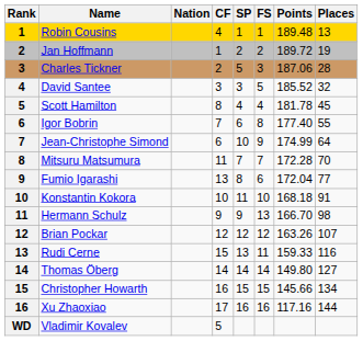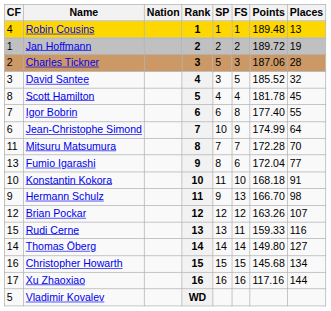 <table class="wikitable">
 <tr>
-<th>Rank</th>
+<th>CF</th>
 <th>Name</th>
 <th>Nation</th>
-<th>CF</th>
+<th>Rank</th>
 <th>SP</th>
 <th>FS</th>
 <th>Points</th>
 <th>Places</th>
 </tr>
 <tr bgcolor="gold">
-<td align="center"><strong>1</strong></td>
+<td>4</td>
 <td><a href='#'>Robin Cousins</a></td>
 <td></td>
-<td>4</td>
+<td align="center"><strong>1</strong></td>
 <td>1</td>
 <td>1</td>
 <td>189.48</td>
 <td>13</td>
 </tr>
 <tr bgcolor="silver">
-<td align="center"><strong>2</strong></td>
+<td>1</td>
 <td><a href='#'>Jan Hoffmann</a></td>
 <td></td>
-<td>1</td>
+<td align="center"><strong>2</strong></td>
 <td>2</td>
 <td>2</td>
 <td>189.72</td>
 <td>19</td>
 </tr>
 <tr bgcolor="cc9966">
-<td align="center"><strong>3</strong></td>
+<td>2</td>
 <td><a href='#'>Charles Tickner</a></td>
 <td></td>
-<td>2</td>
+<td align="center"><strong>3</strong></td>
 <td>5</td>
 <td>3</td>
 <td>187.06</td>
 <td>28</td>
 </tr>
 <tr>
-<th>4</th>
+<td>3</td>
 <td><a href='#'>David Santee</a></td>
 <td></td>
-<td>3</td>
+<th>4</th>
 <td>3</td>
 <td>5</td>
 <td>185.52</td>
 <td>32</td>
 </tr>
 <tr>
-<th>5</th>
+<td>8</td>
 <td><a href='#'>Scott Hamilton</a></td>
 <td></td>
-<td>8</td>
+<th>5</th>
 <td>4</td>
 <td>4</td>
 <td>181.78</td>
 <td>45</td>
 </tr>
 <tr>
-<th>6</th>
+<td>7</td>
 <td><a href='#'>Igor Bobrin</a></td>
 <td></td>
-<td>7</td>
+<th>6</th>
 <td>6</td>
 <td>8</td>
 <td>177.40</td>
 <td>55</td>
 </tr>
 <tr>
-<th>7</th>
+<td>6</td>
 <td><a href='#'>Jean-Christophe Simond</a></td>
 <td></td>
-<td>6</td>
+<th>7</th>
 <td>10</td>
 <td>9</td>
 <td>174.99</td>
 <td>64</td>
 </tr>
 <tr>
-<th>8</th>
+<td>11</td>
 <td><a href='#'>Mitsuru Matsumura</a></td>
 <td></td>
-<td>11</td>
+<th>8</th>
 <td>7</td>
 <td>7</td>
 <td>172.28</td>
 <td>70</td>
 </tr>
 <tr>
-<th>9</th>
+<td>13</td>
 <td><a href='#'>Fumio Igarashi</a></td>
 <td></td>
-<td>13</td>
+<th>9</th>
 <td>8</td>
 <td>6</td>
 <td>172.04</td>
 <td>77</td>
 </tr>
 <tr>
-<th>10</th>
+<td>10</td>
 <td><a href='#'>Konstantin Kokora</a></td>
 <td></td>
-<td>10</td>
+<th>10</th>
 <td>11</td>
 <td>10</td>
 <td>168.18</td>
 <td>91</td>
 </tr>
 <tr>
-<th>11</th>
+<td>9</td>
 <td><a href='#'>Hermann Schulz</a></td>
 <td></td>
-<td>9</td>
+<th>11</th>
 <td>9</td>
 <td>13</td>
 <td>166.70</td>
 <td>98</td>
 </tr>
 <tr>
-<th>12</th>
+<td>12</td>
 <td><a href='#'>Brian Pockar</a></td>
 <td></td>
-<td>12</td>
+<th>12</th>
 <td>12</td>
 <td>12</td>
 <td>163.26</td>
 <td>107</td>
 </tr>
 <tr>
-<th>13</th>
+<td>15</td>
 <td><a href='#'>Rudi Cerne</a></td>
 <td></td>
-<td>15</td>
+<th>13</th>
 <td>13</td>
 <td>11</td>
 <td>159.33</td>
 <td>116</td>
 </tr>
 <tr>
-<th>14</th>
+<td>14</td>
 <td><a href='#'>Thomas Öberg</a></td>
 <td></td>
-<td>14</td>
+<th>14</th>
 <td>14</td>
 <td>14</td>
 <td>149.80</td>
 <td>127</td>
 </tr>
 <tr>
-<th>15</th>
+<td>16</td>
 <td><a href='#'>Christopher Howarth</a></td>
 <td></td>
-<td>16</td>
+<th>15</th>
 <td>15</td>
 <td>15</td>
-<td>145.66</td>
+<td>145.68</td>
 <td>134</td>
 </tr>
 <tr>
-<th>16</th>
+<td>17</td>
 <td><a href='#'>Xu Zhaoxiao</a></td>
 <td></td>
-<td>17</td>
+<th>16</th>
 <td>16</td>
 <td>16</td>
 <td>117.16</td>
 <td>144</td>
 </tr>
 <tr>
-<th>WD</th>
+<td>5</td>
 <td><a href='#'>Vladimir Kovalev</a></td>
 <td></td>
-<td>5</td>
+<th>WD</th>
 <td></td>
 <td></td>
 <td></td>
 <td></td>
 </tr>
 </table>
